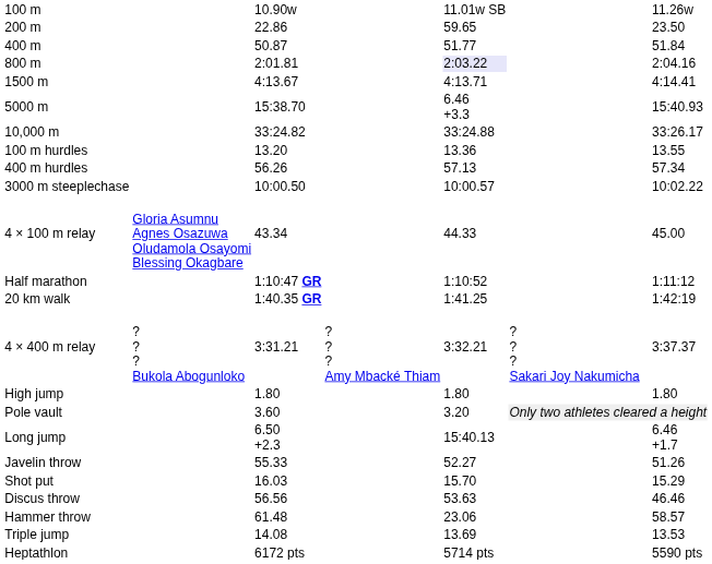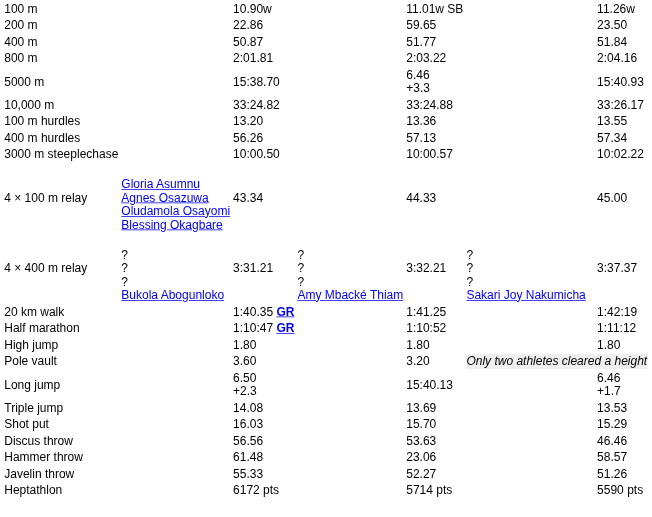 <table>
 <tr>
 <td>100 m<br></td>
 <td></td>
 <td>10.90w</td>
 <td></td>
 <td>11.01w SB</td>
 <td></td>
 <td>11.26w</td>
 </tr>
 <tr>
 <td>200 m<br></td>
 <td></td>
 <td>22.86</td>
 <td></td>
 <td>59.65</td>
 <td></td>
 <td>23.50</td>
 </tr>
 <tr>
 <td>400 m<br></td>
 <td></td>
 <td>50.87</td>
 <td></td>
 <td>51.77</td>
 <td></td>
 <td>51.84</td>
 </tr>
 <tr>
 <td>800 m<br></td>
 <td></td>
 <td>2:01.81</td>
 <td></td>
-<td style="background: lavender;">2:03.22</td>
+<td>2:03.22</td>
 <td></td>
 <td>2:04.16</td>
-</tr>
-<tr>
-<td>1500 m<br></td>
-<td></td>
-<td>4:13.67</td>
-<td></td>
-<td>4:13.71</td>
-<td></td>
-<td>4:14.41</td>
 </tr>
 <tr>
 <td>5000 m<br></td>
 <td></td>
 <td>15:38.70</td>
 <td></td>
 <td>6.46<br>+3.3</td>
 <td></td>
 <td>15:40.93</td>
 </tr>
 <tr>
 <td>10,000 m<br></td>
 <td></td>
 <td>33:24.82</td>
 <td></td>
 <td>33:24.88</td>
 <td></td>
 <td>33:26.17</td>
 </tr>
 <tr>
 <td>100 m hurdles<br></td>
 <td></td>
 <td>13.20</td>
 <td></td>
 <td>13.36</td>
 <td></td>
 <td>13.55</td>
 </tr>
 <tr>
 <td>400 m hurdles<br></td>
 <td></td>
 <td>56.26</td>
 <td></td>
 <td>57.13</td>
 <td></td>
 <td>57.34</td>
 </tr>
 <tr>
 <td>3000 m steeplechase<br></td>
 <td></td>
 <td>10:00.50</td>
 <td></td>
 <td>10:00.57</td>
 <td></td>
 <td>10:02.22</td>
 </tr>
 <tr>
 <td>4 × 100 m relay<br></td>
 <td><br><a href='#'>Gloria Asumnu</a><br><a href='#'>Agnes Osazuwa</a><br><a href='#'>Oludamola Osayomi</a><br><a href='#'>Blessing Okagbare</a></td>
 <td>43.34</td>
 <td></td>
 <td>44.33</td>
 <td></td>
 <td>45.00</td>
 </tr>
 <tr>
-<td>Half marathon<br></td>
-<td></td>
-<td>1:10:47 <strong><a href='#'>GR</a></strong></td>
-<td></td>
-<td>1:10:52</td>
-<td></td>
-<td>1:11:12</td>
+<td>4 × 400 m relay<br></td>
+<td><br>?<br>?<br>?<br><a href='#'>Bukola Abogunloko</a></td>
+<td>3:31.21</td>
+<td><br>?<br>?<br>?<br><a href='#'>Amy Mbacké Thiam</a></td>
+<td>3:32.21</td>
+<td><br>?<br>?<br>?<br><a href='#'>Sakari Joy Nakumicha</a></td>
+<td>3:37.37</td>
 </tr>
 <tr>
 <td>20 km walk<br></td>
 <td></td>
 <td>1:40.35 <strong><a href='#'>GR</a></strong></td>
 <td></td>
 <td>1:41.25</td>
 <td></td>
 <td>1:42:19</td>
 </tr>
 <tr>
-<td>4 × 400 m relay<br></td>
-<td><br>?<br>?<br>?<br><a href='#'>Bukola Abogunloko</a></td>
-<td>3:31.21</td>
-<td><br>?<br>?<br>?<br><a href='#'>Amy Mbacké Thiam</a></td>
-<td>3:32.21</td>
-<td><br>?<br>?<br>?<br><a href='#'>Sakari Joy Nakumicha</a></td>
-<td>3:37.37</td>
+<td>Half marathon<br></td>
+<td></td>
+<td>1:10:47 <strong><a href='#'>GR</a></strong></td>
+<td></td>
+<td>1:10:52</td>
+<td></td>
+<td>1:11:12</td>
 </tr>
 <tr>
 <td>High jump<br></td>
 <td></td>
 <td>1.80</td>
 <td></td>
 <td>1.80</td>
 <td></td>
 <td>1.80</td>
 </tr>
 <tr>
 <td>Pole vault<br></td>
 <td></td>
 <td>3.60</td>
 <td></td>
 <td>3.20</td>
 <td colspan = "2" align = "center" bgcolor="#efefef"><em>Only two athletes cleared a height</em></td>
 </tr>
 <tr>
 <td>Long jump<br></td>
 <td></td>
 <td>6.50<br>+2.3</td>
 <td></td>
 <td>15:40.13</td>
 <td></td>
 <td>6.46<br>+1.7</td>
 </tr>
 <tr>
-<td>Javelin throw<br></td>
+<td>Triple jump<br></td>
 <td></td>
-<td>55.33</td>
+<td>14.08</td>
 <td></td>
-<td>52.27</td>
+<td>13.69</td>
 <td></td>
-<td>51.26</td>
+<td>13.53</td>
 </tr>
 <tr>
 <td>Shot put<br></td>
 <td></td>
 <td>16.03</td>
 <td></td>
 <td>15.70</td>
 <td></td>
 <td>15.29</td>
 </tr>
 <tr>
 <td>Discus throw<br></td>
 <td></td>
 <td>56.56</td>
 <td></td>
 <td>53.63</td>
 <td></td>
 <td>46.46</td>
 </tr>
 <tr>
 <td>Hammer throw<br></td>
 <td></td>
 <td>61.48</td>
 <td></td>
 <td>23.06</td>
 <td></td>
 <td>58.57</td>
 </tr>
 <tr>
-<td>Triple jump<br></td>
+<td>Javelin throw<br></td>
 <td></td>
-<td>14.08</td>
+<td>55.33</td>
 <td></td>
-<td>13.69</td>
+<td>52.27</td>
 <td></td>
-<td>13.53</td>
+<td>51.26</td>
 </tr>
 <tr>
 <td>Heptathlon<br></td>
 <td></td>
 <td>6172 pts</td>
 <td></td>
 <td>5714 pts</td>
 <td></td>
 <td>5590 pts</td>
 </tr>
 </table>
